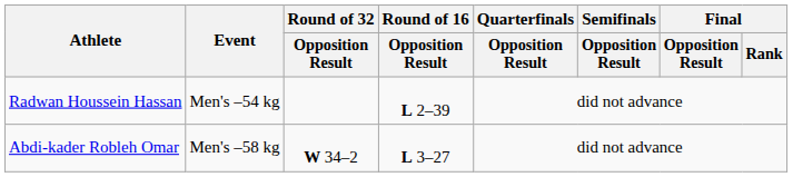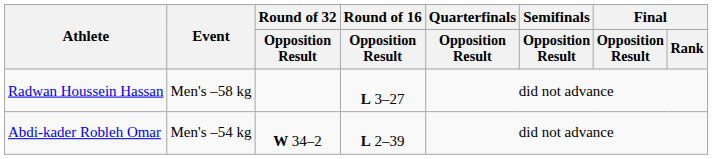 <table class="wikitable" style="text-align:left; font-size:90%">
 <tr>
 <th rowspan="2">Athlete</th>
 <th rowspan="2">Event</th>
 <th>Round of 32</th>
 <th>Round of 16</th>
 <th>Quarterfinals</th>
 <th>Semifinals</th>
 <th colspan=2>Final</th>
 </tr>
 <tr style="font-size: 95%">
 <th>Opposition<br>Result</th>
 <th>Opposition<br>Result</th>
 <th>Opposition<br>Result</th>
 <th>Opposition<br>Result</th>
 <th>Opposition<br>Result</th>
 <th>Rank</th>
 </tr>
 <tr align=center>
 <td align=left><a href='#'>Radwan Houssein Hassan</a></td>
-<td align=left>Men's –54 kg</td>
+<td align=left>Men's –58 kg</td>
 <td></td>
-<td><br><strong>L</strong> 2–39</td>
+<td><br><strong>L</strong> 3–27</td>
 <td colspan=4>did not advance</td>
 </tr>
 <tr align=center>
 <td align=left><a href='#'>Abdi-kader Robleh Omar</a></td>
-<td align=left>Men's –58 kg</td>
+<td align=left>Men's –54 kg</td>
 <td><br><strong>W</strong> 34–2</td>
-<td><br><strong>L</strong> 3–27</td>
+<td><br><strong>L</strong> 2–39</td>
 <td colspan=4>did not advance</td>
 </tr>
 </table>
